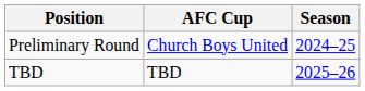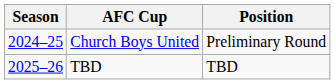 <table class="wikitable">
 <tr>
+<th>Season</th>
+<th>AFC Cup</th>
 <th>Position</th>
-<th>AFC Cup</th>
-<th>Season</th>
 </tr>
 <tr>
+<td><a href='#'>2024–25</a></td>
+<td><a href='#'>Church Boys United</a></td>
 <td>Preliminary Round</td>
-<td><a href='#'>Church Boys United</a></td>
-<td><a href='#'>2024–25</a></td>
 </tr>
 <tr>
+<td><a href='#'>2025–26</a></td>
 <td>TBD</td>
 <td>TBD</td>
-<td><a href='#'>2025–26</a></td>
 </tr>
 </table>
